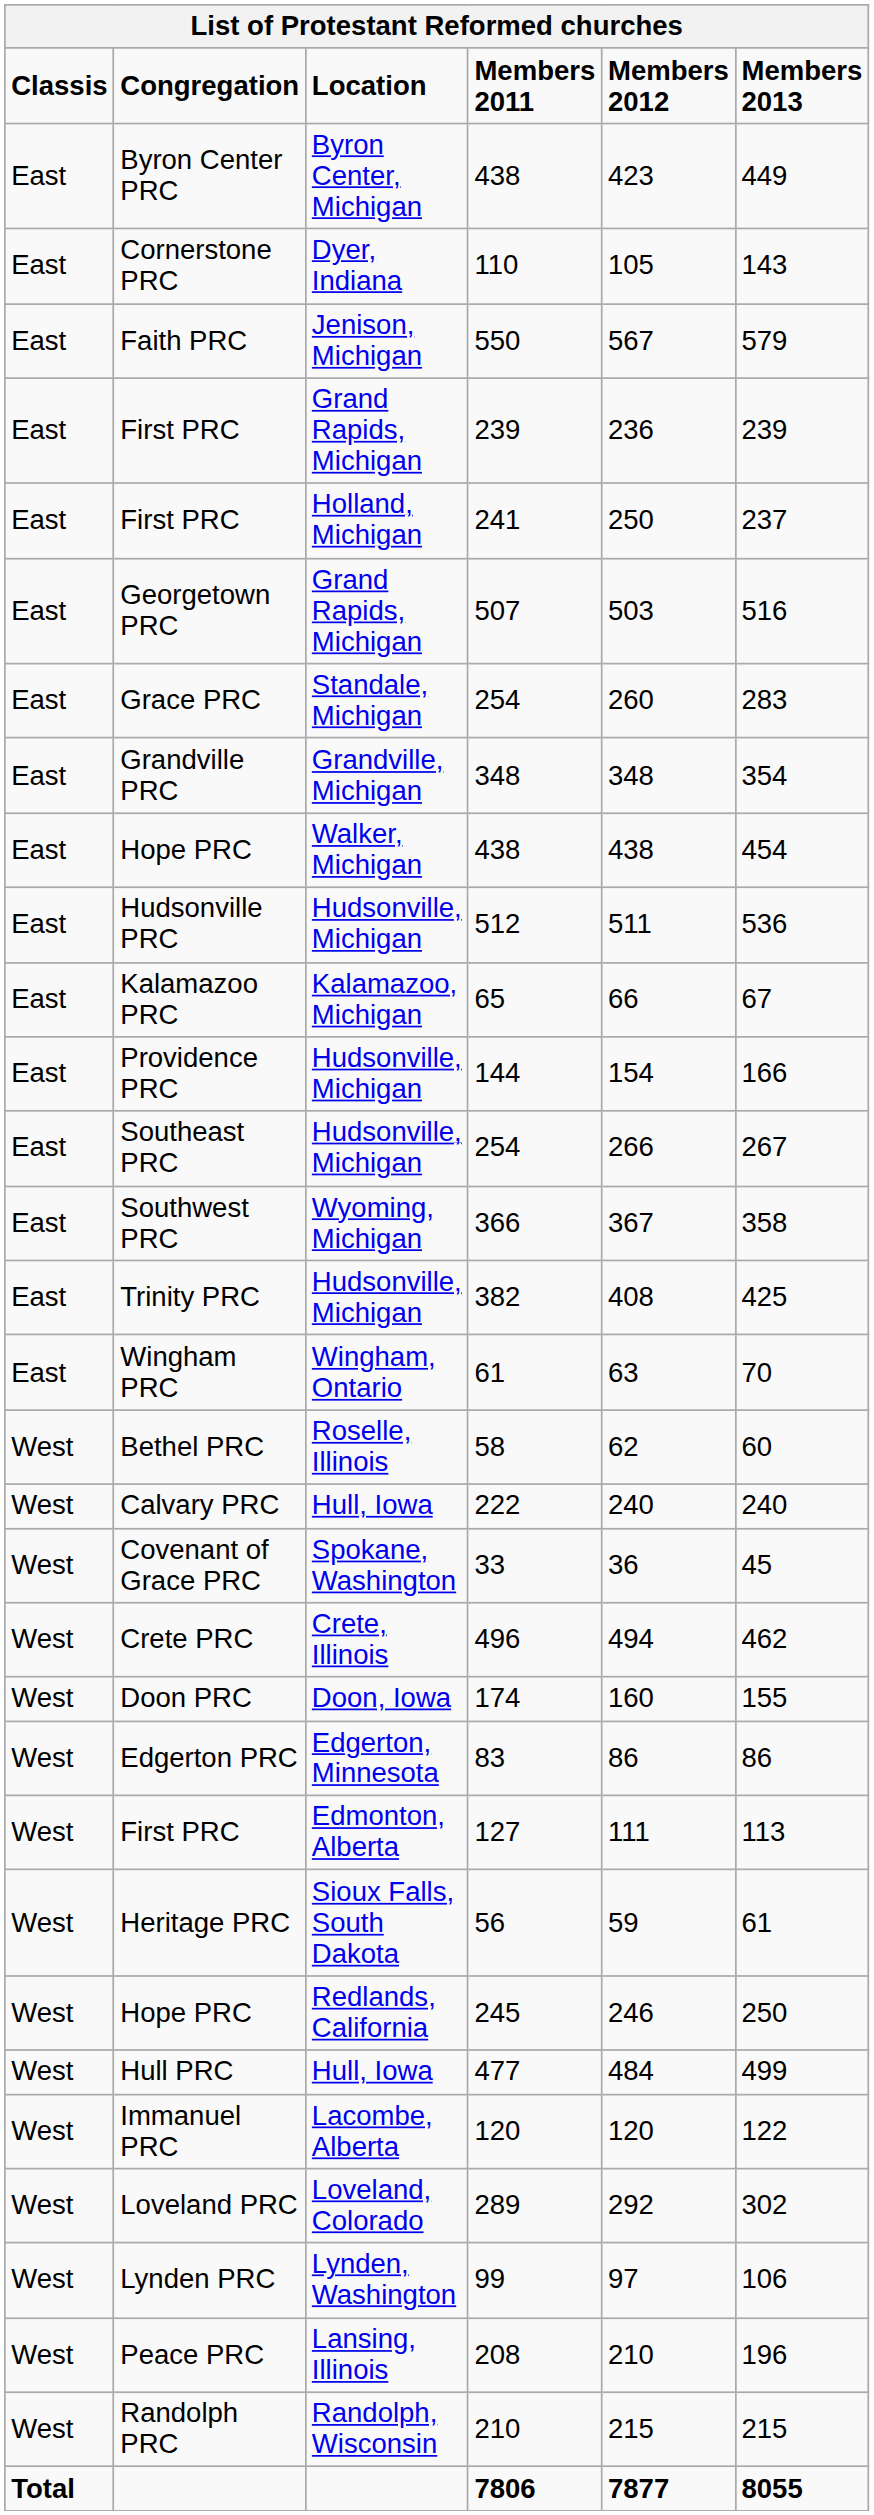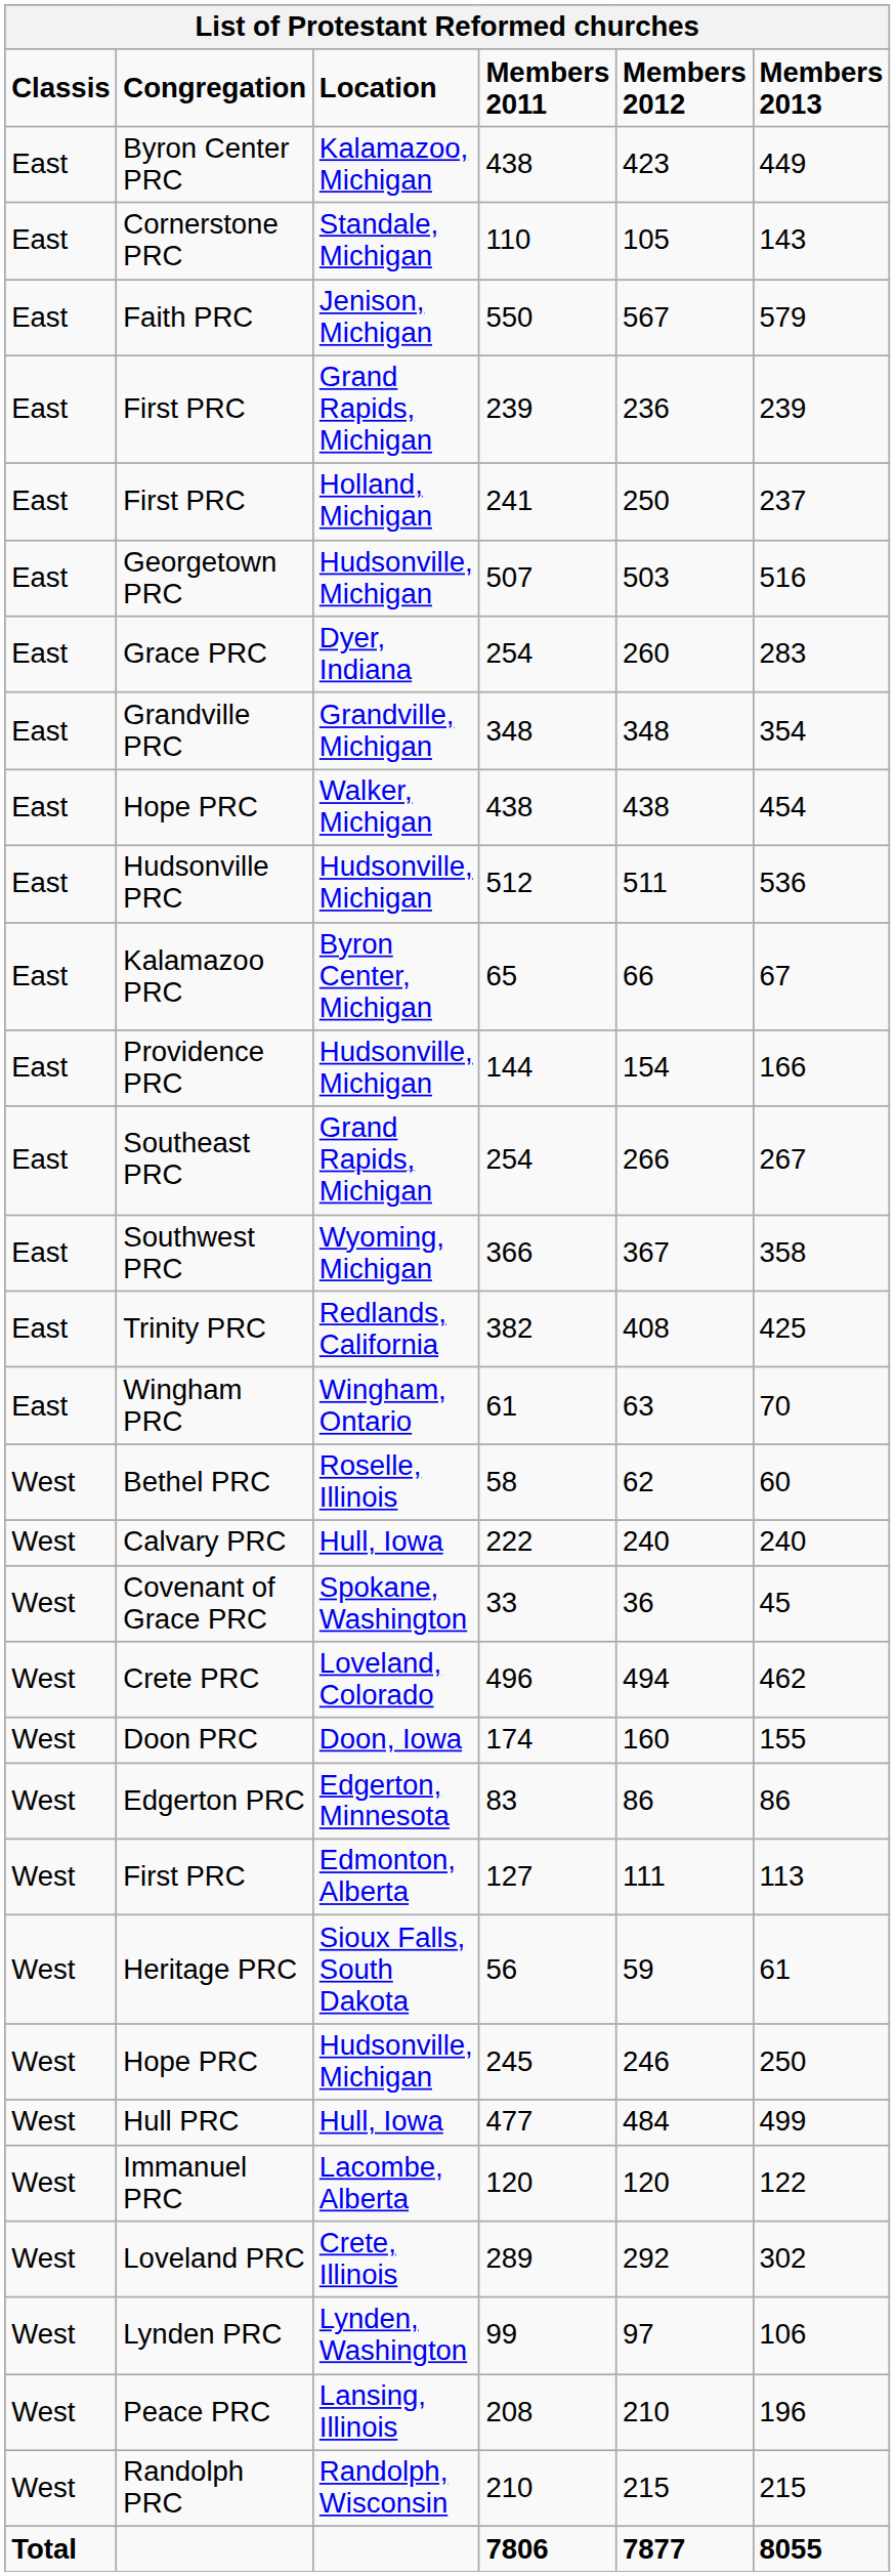 <table class="wikitable collapsible collapsed" style="width:70%;">
 <tr>
 <th colspan="10">List of Protestant Reformed churches</th>
 </tr>
 <tr>
 <td><strong>Classis</strong></td>
 <td><strong>Congregation</strong></td>
 <td><strong>Location</strong></td>
 <td><strong>Members 2011</strong></td>
 <td><strong>Members 2012</strong></td>
 <td><strong>Members 2013</strong></td>
 </tr>
 <tr>
 <td>East</td>
 <td>Byron Center PRC</td>
-<td><a href='#'>Byron Center, Michigan</a></td>
+<td><a href='#'>Kalamazoo, Michigan</a></td>
 <td>438</td>
 <td>423</td>
 <td>449</td>
 </tr>
 <tr>
 <td>East</td>
 <td>Cornerstone PRC</td>
-<td><a href='#'>Dyer, Indiana</a></td>
+<td><a href='#'>Standale, Michigan</a></td>
 <td>110</td>
 <td>105</td>
 <td>143</td>
 </tr>
 <tr>
 <td>East</td>
 <td>Faith PRC</td>
 <td><a href='#'>Jenison, Michigan</a></td>
 <td>550</td>
 <td>567</td>
 <td>579</td>
 </tr>
 <tr>
 <td>East</td>
 <td>First PRC</td>
 <td><a href='#'>Grand Rapids, Michigan</a></td>
 <td>239</td>
 <td>236</td>
 <td>239</td>
 </tr>
 <tr>
 <td>East</td>
 <td>First PRC</td>
 <td><a href='#'>Holland, Michigan</a></td>
 <td>241</td>
 <td>250</td>
 <td>237</td>
 </tr>
 <tr>
 <td>East</td>
 <td>Georgetown PRC</td>
-<td><a href='#'>Grand Rapids, Michigan</a></td>
+<td><a href='#'>Hudsonville, Michigan</a></td>
 <td>507</td>
 <td>503</td>
 <td>516</td>
 </tr>
 <tr>
 <td>East</td>
 <td>Grace PRC</td>
-<td><a href='#'>Standale, Michigan</a></td>
+<td><a href='#'>Dyer, Indiana</a></td>
 <td>254</td>
 <td>260</td>
 <td>283</td>
 </tr>
 <tr>
 <td>East</td>
 <td>Grandville PRC</td>
 <td><a href='#'>Grandville, Michigan</a></td>
 <td>348</td>
 <td>348</td>
 <td>354</td>
 </tr>
 <tr>
 <td>East</td>
 <td>Hope PRC</td>
 <td><a href='#'>Walker, Michigan</a></td>
 <td>438</td>
 <td>438</td>
 <td>454</td>
 </tr>
 <tr>
 <td>East</td>
 <td>Hudsonville PRC</td>
 <td><a href='#'>Hudsonville, Michigan</a></td>
 <td>512</td>
 <td>511</td>
 <td>536</td>
 </tr>
 <tr>
 <td>East</td>
 <td>Kalamazoo PRC</td>
-<td><a href='#'>Kalamazoo, Michigan</a></td>
+<td><a href='#'>Byron Center, Michigan</a></td>
 <td>65</td>
 <td>66</td>
 <td>67</td>
 </tr>
 <tr>
 <td>East</td>
 <td>Providence PRC</td>
 <td><a href='#'>Hudsonville, Michigan</a></td>
 <td>144</td>
 <td>154</td>
 <td>166</td>
 </tr>
 <tr>
 <td>East</td>
 <td>Southeast PRC</td>
-<td><a href='#'>Hudsonville, Michigan</a></td>
+<td><a href='#'>Grand Rapids, Michigan</a></td>
 <td>254</td>
 <td>266</td>
 <td>267</td>
 </tr>
 <tr>
 <td>East</td>
 <td>Southwest PRC</td>
 <td><a href='#'>Wyoming, Michigan</a></td>
 <td>366</td>
 <td>367</td>
 <td>358</td>
 </tr>
 <tr>
 <td>East</td>
 <td>Trinity PRC</td>
-<td><a href='#'>Hudsonville, Michigan</a></td>
+<td><a href='#'>Redlands, California</a></td>
 <td>382</td>
 <td>408</td>
 <td>425</td>
 </tr>
 <tr>
 <td>East</td>
 <td>Wingham PRC</td>
 <td><a href='#'>Wingham, Ontario</a></td>
 <td>61</td>
 <td>63</td>
 <td>70</td>
 </tr>
 <tr>
 <td>West</td>
 <td>Bethel PRC</td>
 <td><a href='#'>Roselle, Illinois</a></td>
 <td>58</td>
 <td>62</td>
 <td>60</td>
 </tr>
 <tr>
 <td>West</td>
 <td>Calvary PRC</td>
 <td><a href='#'>Hull, Iowa</a></td>
 <td>222</td>
 <td>240</td>
 <td>240</td>
 </tr>
 <tr>
 <td>West</td>
 <td>Covenant of Grace PRC</td>
 <td><a href='#'>Spokane, Washington</a></td>
 <td>33</td>
 <td>36</td>
 <td>45</td>
 </tr>
 <tr>
 <td>West</td>
 <td>Crete PRC</td>
-<td><a href='#'>Crete, Illinois</a></td>
+<td><a href='#'>Loveland, Colorado</a></td>
 <td>496</td>
 <td>494</td>
 <td>462</td>
 </tr>
 <tr>
 <td>West</td>
 <td>Doon PRC</td>
 <td><a href='#'>Doon, Iowa</a></td>
 <td>174</td>
 <td>160</td>
 <td>155</td>
 </tr>
 <tr>
 <td>West</td>
 <td>Edgerton PRC</td>
 <td><a href='#'>Edgerton, Minnesota</a></td>
 <td>83</td>
 <td>86</td>
 <td>86</td>
 </tr>
 <tr>
 <td>West</td>
 <td>First PRC</td>
 <td><a href='#'>Edmonton, Alberta</a></td>
 <td>127</td>
 <td>111</td>
 <td>113</td>
 </tr>
 <tr>
 <td>West</td>
 <td>Heritage PRC</td>
 <td><a href='#'>Sioux Falls, South Dakota</a></td>
 <td>56</td>
 <td>59</td>
 <td>61</td>
 </tr>
 <tr>
 <td>West</td>
 <td>Hope PRC</td>
-<td><a href='#'>Redlands, California</a></td>
+<td><a href='#'>Hudsonville, Michigan</a></td>
 <td>245</td>
 <td>246</td>
 <td>250</td>
 </tr>
 <tr>
 <td>West</td>
 <td>Hull PRC</td>
 <td><a href='#'>Hull, Iowa</a></td>
 <td>477</td>
 <td>484</td>
 <td>499</td>
 </tr>
 <tr>
 <td>West</td>
 <td>Immanuel PRC</td>
 <td><a href='#'>Lacombe, Alberta</a></td>
 <td>120</td>
 <td>120</td>
 <td>122</td>
 </tr>
 <tr>
 <td>West</td>
 <td>Loveland PRC</td>
-<td><a href='#'>Loveland, Colorado</a></td>
+<td><a href='#'>Crete, Illinois</a></td>
 <td>289</td>
 <td>292</td>
 <td>302</td>
 </tr>
 <tr>
 <td>West</td>
 <td>Lynden PRC</td>
 <td><a href='#'>Lynden, Washington</a></td>
 <td>99</td>
 <td>97</td>
 <td>106</td>
 </tr>
 <tr>
 <td>West</td>
 <td>Peace PRC</td>
 <td><a href='#'>Lansing, Illinois</a></td>
 <td>208</td>
 <td>210</td>
 <td>196</td>
 </tr>
 <tr>
 <td>West</td>
 <td>Randolph PRC</td>
 <td><a href='#'>Randolph, Wisconsin</a></td>
 <td>210</td>
 <td>215</td>
 <td>215</td>
 </tr>
 <tr>
 <td><strong>Total</strong></td>
 <td></td>
 <td></td>
 <td><strong>7806</strong></td>
 <td><strong>7877</strong></td>
 <td><strong>8055</strong></td>
 </tr>
 </table>
